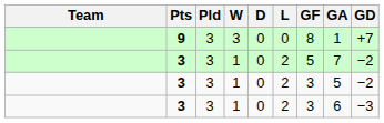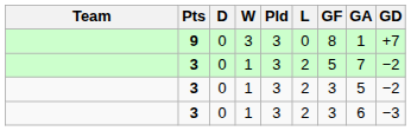 <table class="wikitable" style="text-align: center;">
 <tr>
 <th width=175>Team</th>
 <th width=20 abbr="Points">Pts</th>
+<th width=20 abbr="Drawn">D</th>
+<th width=20 abbr="Won">W</th>
 <th width=20 abbr="Played">Pld</th>
-<th width=20 abbr="Won">W</th>
-<th width=20 abbr="Drawn">D</th>
 <th width=20 abbr="Lost">L</th>
 <th width=20 abbr="Goals for">GF</th>
 <th width=20 abbr="Goals against">GA</th>
 <th width=20 abbr="Goal difference">GD</th>
 </tr>
 <tr style="background:#ccffcc;">
 <td align="left"></td>
 <td><strong>9</strong></td>
+<td>0</td>
 <td>3</td>
 <td>3</td>
-<td>0</td>
 <td>0</td>
 <td>8</td>
 <td>1</td>
 <td>+7</td>
 </tr>
 <tr style="background:#ccffcc;">
 <td align="left"></td>
 <td><strong>3</strong></td>
+<td>0</td>
+<td>1</td>
 <td>3</td>
-<td>1</td>
-<td>0</td>
 <td>2</td>
 <td>5</td>
 <td>7</td>
 <td>−2</td>
 </tr>
 <tr align="center">
 <td align="left"></td>
 <td><strong>3</strong></td>
+<td>0</td>
+<td>1</td>
 <td>3</td>
-<td>1</td>
-<td>0</td>
 <td>2</td>
 <td>3</td>
 <td>5</td>
 <td>−2</td>
 </tr>
 <tr align="center">
 <td align="left"></td>
 <td><strong>3</strong></td>
+<td>0</td>
+<td>1</td>
 <td>3</td>
-<td>1</td>
-<td>0</td>
 <td>2</td>
 <td>3</td>
 <td>6</td>
 <td>−3</td>
 </tr>
 </table>
